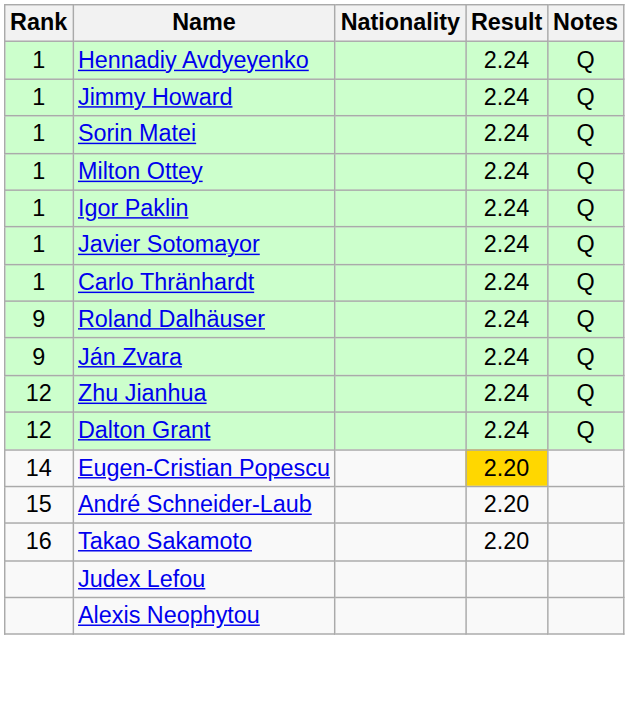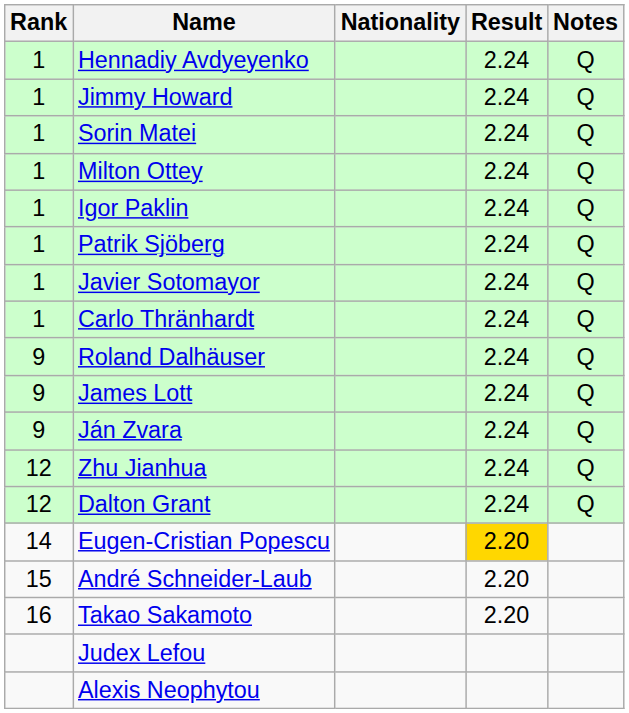 <table class="wikitable sortable" style="text-align:center">
 <tr>
 <th>Rank</th>
 <th>Name</th>
 <th>Nationality</th>
 <th>Result</th>
 <th>Notes</th>
 </tr>
 <tr bgcolor=ccffcc>
 <td>1</td>
 <td align="left"><a href='#'>Hennadiy Avdyeyenko</a></td>
 <td align=left></td>
 <td>2.24</td>
 <td>Q</td>
 </tr>
 <tr bgcolor=ccffcc>
 <td>1</td>
 <td align="left"><a href='#'>Jimmy Howard</a></td>
 <td align=left></td>
 <td>2.24</td>
 <td>Q</td>
 </tr>
 <tr bgcolor=ccffcc>
 <td>1</td>
 <td align="left"><a href='#'>Sorin Matei</a></td>
 <td align=left></td>
 <td>2.24</td>
 <td>Q</td>
 </tr>
 <tr bgcolor=ccffcc>
 <td>1</td>
 <td align="left"><a href='#'>Milton Ottey</a></td>
 <td align=left></td>
 <td>2.24</td>
 <td>Q</td>
 </tr>
 <tr bgcolor=ccffcc>
 <td>1</td>
 <td align="left"><a href='#'>Igor Paklin</a></td>
 <td align=left></td>
 <td>2.24</td>
 <td>Q</td>
 </tr>
 <tr bgcolor=ccffcc>
 <td>1</td>
+<td align="left"><a href='#'>Patrik Sjöberg</a></td>
+<td align=left></td>
+<td>2.24</td>
+<td>Q</td>
+</tr>
+<tr bgcolor=ccffcc>
+<td>1</td>
 <td align="left"><a href='#'>Javier Sotomayor</a></td>
 <td align=left></td>
 <td>2.24</td>
 <td>Q</td>
 </tr>
 <tr bgcolor=ccffcc>
 <td>1</td>
 <td align="left"><a href='#'>Carlo Thränhardt</a></td>
 <td align=left></td>
 <td>2.24</td>
 <td>Q</td>
 </tr>
 <tr bgcolor=ccffcc>
 <td>9</td>
 <td align="left"><a href='#'>Roland Dalhäuser</a></td>
+<td align=left></td>
+<td>2.24</td>
+<td>Q</td>
+</tr>
+<tr bgcolor=ccffcc>
+<td>9</td>
+<td align="left"><a href='#'>James Lott</a></td>
 <td align=left></td>
 <td>2.24</td>
 <td>Q</td>
 </tr>
 <tr bgcolor=ccffcc>
 <td>9</td>
 <td align="left"><a href='#'>Ján Zvara</a></td>
 <td align=left></td>
 <td>2.24</td>
 <td>Q</td>
 </tr>
 <tr bgcolor=ccffcc>
 <td>12</td>
 <td align="left"><a href='#'>Zhu Jianhua</a></td>
 <td align=left></td>
 <td>2.24</td>
 <td>Q</td>
 </tr>
 <tr bgcolor=ccffcc>
 <td>12</td>
 <td align="left"><a href='#'>Dalton Grant</a></td>
 <td align=left></td>
 <td>2.24</td>
 <td>Q</td>
 </tr>
 <tr>
 <td>14</td>
 <td align="left"><a href='#'>Eugen-Cristian Popescu</a></td>
 <td align=left></td>
 <td style="background: gold;">2.20</td>
 <td></td>
 </tr>
 <tr>
 <td>15</td>
 <td align="left"><a href='#'>André Schneider-Laub</a></td>
 <td align=left></td>
 <td>2.20</td>
 <td></td>
 </tr>
 <tr>
 <td>16</td>
 <td align="left"><a href='#'>Takao Sakamoto</a></td>
 <td align=left></td>
 <td>2.20</td>
 <td></td>
 </tr>
 <tr>
 <td></td>
 <td align="left"><a href='#'>Judex Lefou</a></td>
 <td align=left></td>
 <td></td>
 <td></td>
 </tr>
 <tr>
 <td></td>
 <td align="left"><a href='#'>Alexis Neophytou</a></td>
 <td align=left></td>
 <td></td>
 <td></td>
 </tr>
 </table>
